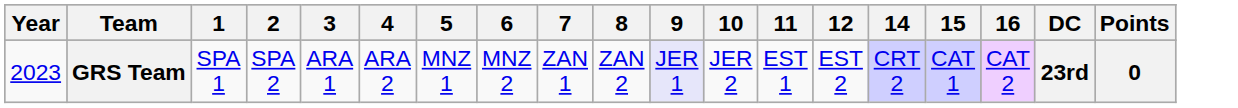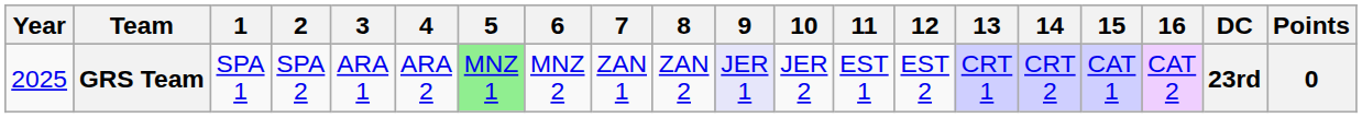 <table class="wikitable" style="text-align:center; font-size:85%">
 <tr>
 <th>Year</th>
 <th>Team</th>
 <th>1</th>
 <th>2</th>
 <th>3</th>
 <th>4</th>
 <th>5</th>
 <th>6</th>
 <th>7</th>
 <th>8</th>
 <th>9</th>
 <th>10</th>
 <th>11</th>
 <th>12</th>
+<th>13</th>
 <th>14</th>
 <th>15</th>
 <th>16</th>
 <th>DC</th>
 <th>Points</th>
 </tr>
 <tr>
-<td><a href='#'>2023</a></td>
+<td><a href='#'>2025</a></td>
 <th nowrap>GRS Team</th>
 <td><a href='#'>SPA<br>1</a></td>
 <td><a href='#'>SPA<br>2</a></td>
 <td><a href='#'>ARA<br>1</a></td>
 <td><a href='#'>ARA<br>2</a></td>
-<td><a href='#'>MNZ<br>1</a></td>
+<td style="background: lightgreen;"><a href='#'>MNZ<br>1</a></td>
 <td><a href='#'>MNZ<br>2</a></td>
 <td><a href='#'>ZAN<br>1</a></td>
 <td><a href='#'>ZAN<br>2</a></td>
 <td style="background: lavender;"><a href='#'>JER<br>1</a></td>
 <td><a href='#'>JER<br>2</a></td>
 <td><a href='#'>EST<br>1</a></td>
 <td><a href='#'>EST<br>2</a></td>
+<td style="background:#CFCFFF"><a href='#'>CRT<br>1</a><br></td>
 <td style="background:#CFCFFF"><a href='#'>CRT<br>2</a><br></td>
 <td style="background:#CFCFFF"><a href='#'>CAT<br>1</a><br></td>
 <td style="background:#EFCFFF"><a href='#'>CAT<br>2</a><br></td>
 <th>23rd</th>
 <th>0</th>
 </tr>
 </table>
